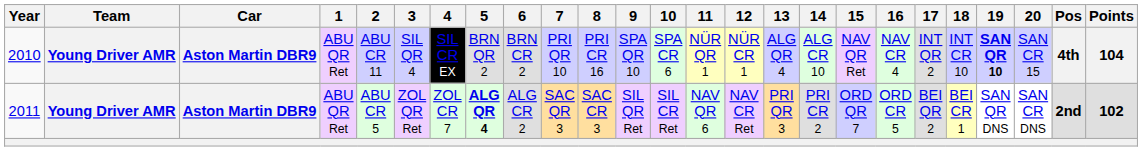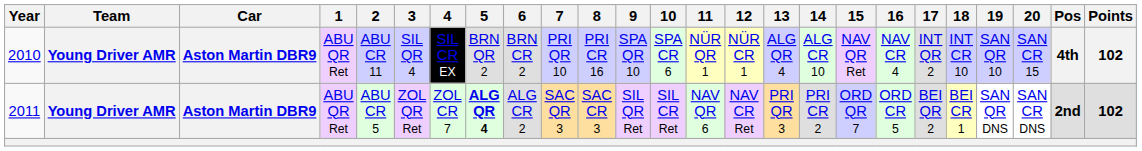 <table class="wikitable" border="1" style="text-align:center; font-size:85%;">
 <tr>
 <th>Year</th>
 <th>Team</th>
 <th>Car</th>
 <th>1</th>
 <th>2</th>
 <th>3</th>
 <th>4</th>
 <th>5</th>
 <th>6</th>
 <th>7</th>
 <th>8</th>
 <th>9</th>
 <th>10</th>
 <th>11</th>
 <th>12</th>
 <th>13</th>
 <th>14</th>
 <th>15</th>
 <th>16</th>
 <th>17</th>
 <th>18</th>
 <th>19</th>
 <th>20</th>
 <th>Pos</th>
 <th>Points</th>
 </tr>
 <tr>
 <td><a href='#'>2010</a></td>
 <th nowrap><a href='#'>Young Driver AMR</a></th>
 <th nowrap><a href='#'>Aston Martin DBR9</a></th>
 <td style="background:#EFCFFF;"><a href='#'>ABU<br>QR</a><br><small>Ret<br></small></td>
 <td style="background:#CFCFFF;"><a href='#'>ABU<br>CR</a><br><small>11<br></small></td>
 <td style="background:#CFCFFF;"><a href='#'>SIL<br>QR</a><br><small>4<br></small></td>
 <td style="background:#000000; color:white"><a href='#'><span>SIL<br>CR</span></a><br><small>EX<br></small></td>
 <td style="background:#DFDFDF;"><a href='#'>BRN<br>QR</a><br><small>2<br></small></td>
 <td style="background:#DFDFDF;"><a href='#'>BRN<br>CR</a><br><small>2<br></small></td>
 <td style="background:#CFCFFF;"><a href='#'>PRI<br>QR</a><br><small>10<br></small></td>
 <td style="background:#CFCFFF;"><a href='#'>PRI<br>CR</a><br><small>16<br></small></td>
 <td style="background:#CFCFFF;"><a href='#'>SPA<br>QR</a><br><small>10<br></small></td>
 <td style="background:#DFFFDF;"><a href='#'>SPA<br>CR</a><br><small>6<br></small></td>
 <td style="background:#FFFFBF;"><a href='#'>NÜR<br>QR</a><br><small>1<br></small></td>
 <td style="background:#FFFFBF;"><a href='#'>NÜR<br>CR</a><br><small>1<br></small></td>
 <td style="background:#CFCFFF;"><a href='#'>ALG<br>QR</a><br><small>4<br></small></td>
 <td style="background:#DFFFDF;"><a href='#'>ALG<br>CR</a><br><small>10<br></small></td>
 <td style="background:#EFCFFF;"><a href='#'>NAV<br>QR</a><br><small>Ret<br></small></td>
 <td style="background:#DFFFDF;"><a href='#'>NAV<br>CR</a><br><small>4<br></small></td>
 <td style="background:#DFDFDF;"><a href='#'>INT<br>QR</a><br><small>2<br></small></td>
 <td style="background:#CFCFFF;"><a href='#'>INT<br>CR</a><br><small>10<br></small></td>
-<td style="background:#CFCFFF;"><strong><a href='#'>SAN<br>QR</a><br><small>10<br></small></strong></td>
+<td style="background:#CFCFFF;"><a href='#'>SAN<br>QR</a><br><small>10<br></small></td>
 <td style="background:#CFCFFF;"><a href='#'>SAN<br>CR</a><br><small>15<br></small></td>
 <th>4th</th>
-<th>104</th>
+<th>102</th>
 </tr>
 <tr>
 <td><a href='#'>2011</a></td>
 <th nowrap><a href='#'>Young Driver AMR</a></th>
 <th nowrap><a href='#'>Aston Martin DBR9</a></th>
 <td style="background:#EFCFFF;"><a href='#'>ABU<br>QR</a><br><small>Ret<br></small></td>
 <td style="background:#DFFFDF;"><a href='#'>ABU<br>CR</a><br><small>5<br></small></td>
 <td style="background:#EFCFFF;"><a href='#'>ZOL<br>QR</a><br><small>Ret<br></small></td>
 <td style="background:#DFFFDF;"><a href='#'>ZOL<br>CR</a><br><small>7<br></small></td>
 <td style="background:#DFFFDF;"><strong><a href='#'>ALG<br>QR</a><br><small>4<br></small></strong></td>
 <td style="background:#DFDFDF;"><a href='#'>ALG<br>CR</a><br><small>2<br></small></td>
 <td style="background:#FFDF9F;"><a href='#'>SAC<br>QR</a><br><small>3<br></small></td>
 <td style="background:#FFDF9F;"><a href='#'>SAC<br>CR</a><br><small>3<br></small></td>
 <td style="background:#EFCFFF;"><a href='#'>SIL<br>QR</a><br><small>Ret<br></small></td>
 <td style="background:#EFCFFF;"><a href='#'>SIL<br>CR</a><br><small>Ret<br></small></td>
 <td style="background:#DFFFDF;"><a href='#'>NAV<br>QR</a><br><small>6<br></small></td>
 <td style="background:#EFCFFF;"><a href='#'>NAV<br>CR</a><br><small>Ret<br></small></td>
 <td style="background:#FFDF9F;"><a href='#'>PRI<br>QR</a><br><small>3<br></small></td>
 <td style="background:#DFDFDF;"><a href='#'>PRI<br>CR</a><br><small>2<br></small></td>
 <td style="background:#CFCFFF;"><a href='#'>ORD<br>QR</a><br><small>7<br></small></td>
 <td style="background:#DFFFDF;"><a href='#'>ORD<br>CR</a><br><small>5<br></small></td>
 <td style="background:#DFDFDF;"><a href='#'>BEI<br>QR</a><br><small>2<br></small></td>
 <td style="background:#FFFFBF;"><a href='#'>BEI<br>CR</a><br><small>1<br></small></td>
 <td style="background:#FFFFFF;"><a href='#'>SAN<br>QR</a><br><small>DNS<br></small></td>
 <td style="background:#FFFFFF;"><a href='#'>SAN<br>CR</a><br><small>DNS<br></small></td>
 <th style="background:#DFDFDF;">2nd</th>
 <th style="background:#DFDFDF;">102</th>
 </tr>
 <tr>
 <th colspan="25"></th>
 </tr>
 </table>
